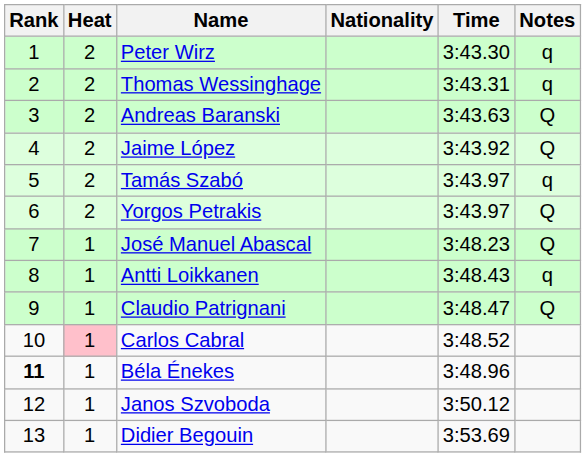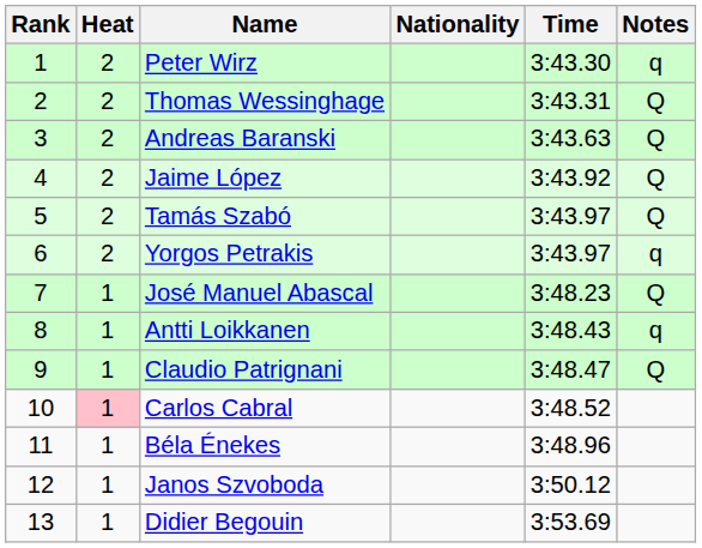 <table class="wikitable sortable" style="text-align:center">
 <tr>
 <th>Rank</th>
 <th>Heat</th>
 <th>Name</th>
 <th>Nationality</th>
 <th>Time</th>
 <th>Notes</th>
 </tr>
 <tr bgcolor=ccffcc>
 <td>1</td>
 <td>2</td>
 <td align="left"><a href='#'>Peter Wirz</a></td>
 <td align=left></td>
 <td>3:43.30</td>
 <td>q</td>
 </tr>
 <tr bgcolor=ccffcc>
 <td>2</td>
 <td>2</td>
 <td align="left"><a href='#'>Thomas Wessinghage</a></td>
 <td align=left></td>
 <td>3:43.31</td>
-<td>q</td>
+<td>Q</td>
 </tr>
 <tr bgcolor=ccffcc>
 <td>3</td>
 <td>2</td>
 <td align="left"><a href='#'>Andreas Baranski</a></td>
 <td align=left></td>
 <td>3:43.63</td>
 <td>Q</td>
 </tr>
 <tr bgcolor=ddffdd>
 <td>4</td>
 <td>2</td>
 <td align="left"><a href='#'>Jaime López</a></td>
 <td align=left></td>
 <td>3:43.92</td>
 <td>Q</td>
 </tr>
 <tr bgcolor=ddffdd>
 <td>5</td>
 <td>2</td>
 <td align="left"><a href='#'>Tamás Szabó</a></td>
 <td align=left></td>
 <td>3:43.97</td>
-<td>q</td>
+<td>Q</td>
 </tr>
 <tr bgcolor=ddffdd>
 <td>6</td>
 <td>2</td>
 <td align="left"><a href='#'>Yorgos Petrakis</a></td>
 <td align=left></td>
 <td>3:43.97</td>
-<td>Q</td>
+<td>q</td>
 </tr>
 <tr bgcolor=ccffcc>
 <td>7</td>
 <td>1</td>
 <td align="left"><a href='#'>José Manuel Abascal</a></td>
 <td align=left></td>
 <td>3:48.23</td>
 <td>Q</td>
 </tr>
 <tr bgcolor=ccffcc>
 <td>8</td>
 <td>1</td>
 <td align="left"><a href='#'>Antti Loikkanen</a></td>
 <td align=left></td>
 <td>3:48.43</td>
 <td>q</td>
 </tr>
 <tr bgcolor=ccffcc>
 <td>9</td>
 <td>1</td>
 <td align="left"><a href='#'>Claudio Patrignani</a></td>
 <td align=left></td>
 <td>3:48.47</td>
 <td>Q</td>
 </tr>
 <tr>
 <td>10</td>
 <td style="background: pink;">1</td>
 <td align="left"><a href='#'>Carlos Cabral</a></td>
 <td align=left></td>
 <td>3:48.52</td>
 <td></td>
 </tr>
 <tr>
-<td><strong>11</strong></td>
+<td>11</td>
 <td>1</td>
 <td align="left"><a href='#'>Béla Énekes</a></td>
 <td align=left></td>
 <td>3:48.96</td>
 <td></td>
 </tr>
 <tr>
 <td>12</td>
 <td>1</td>
 <td align="left"><a href='#'>Janos Szvoboda</a></td>
 <td align=left></td>
 <td>3:50.12</td>
 <td></td>
 </tr>
 <tr>
 <td>13</td>
 <td>1</td>
 <td align="left"><a href='#'>Didier Begouin</a></td>
 <td align=left></td>
 <td>3:53.69</td>
 <td></td>
 </tr>
 </table>
